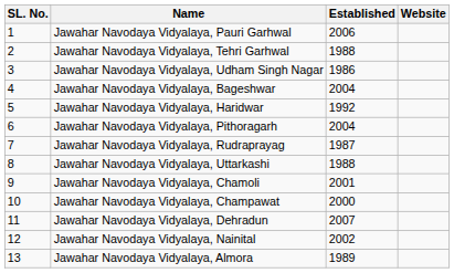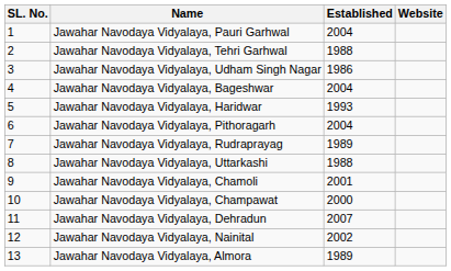 <table class="wikitable sortable mw-collapsible">
 <tr>
 <th>SL. No.</th>
 <th>Name</th>
 <th>Established</th>
 <th>Website</th>
 </tr>
 <tr>
 <td>1</td>
 <td>Jawahar Navodaya Vidyalaya, Pauri Garhwal</td>
-<td>2006</td>
+<td>2004</td>
 <td></td>
 </tr>
 <tr>
 <td>2</td>
 <td>Jawahar Navodaya Vidyalaya, Tehri Garhwal</td>
 <td>1988</td>
 <td></td>
 </tr>
 <tr>
 <td>3</td>
 <td>Jawahar Navodaya Vidyalaya, Udham Singh Nagar</td>
 <td>1986</td>
 <td></td>
 </tr>
 <tr>
 <td>4</td>
 <td>Jawahar Navodaya Vidyalaya, Bageshwar</td>
 <td>2004</td>
 <td></td>
 </tr>
 <tr>
 <td>5</td>
 <td>Jawahar Navodaya Vidyalaya, Haridwar</td>
-<td>1992</td>
+<td>1993</td>
 <td></td>
 </tr>
 <tr>
 <td>6</td>
 <td>Jawahar Navodaya Vidyalaya, Pithoragarh</td>
 <td>2004</td>
 <td></td>
 </tr>
 <tr>
 <td>7</td>
 <td>Jawahar Navodaya Vidyalaya, Rudraprayag</td>
-<td>1987</td>
+<td>1989</td>
 <td></td>
 </tr>
 <tr>
 <td>8</td>
 <td>Jawahar Navodaya Vidyalaya, Uttarkashi</td>
 <td>1988</td>
 <td></td>
 </tr>
 <tr>
 <td>9</td>
 <td>Jawahar Navodaya Vidyalaya, Chamoli</td>
 <td>2001</td>
 <td></td>
 </tr>
 <tr>
 <td>10</td>
 <td>Jawahar Navodaya Vidyalaya, Champawat</td>
 <td>2000</td>
 <td></td>
 </tr>
 <tr>
 <td>11</td>
 <td>Jawahar Navodaya Vidyalaya, Dehradun</td>
 <td>2007</td>
 <td></td>
 </tr>
 <tr>
 <td>12</td>
 <td>Jawahar Navodaya Vidyalaya, Nainital</td>
 <td>2002</td>
 <td></td>
 </tr>
 <tr>
 <td>13</td>
 <td>Jawahar Navodaya Vidyalaya, Almora</td>
 <td>1989</td>
 <td></td>
 </tr>
 </table>
